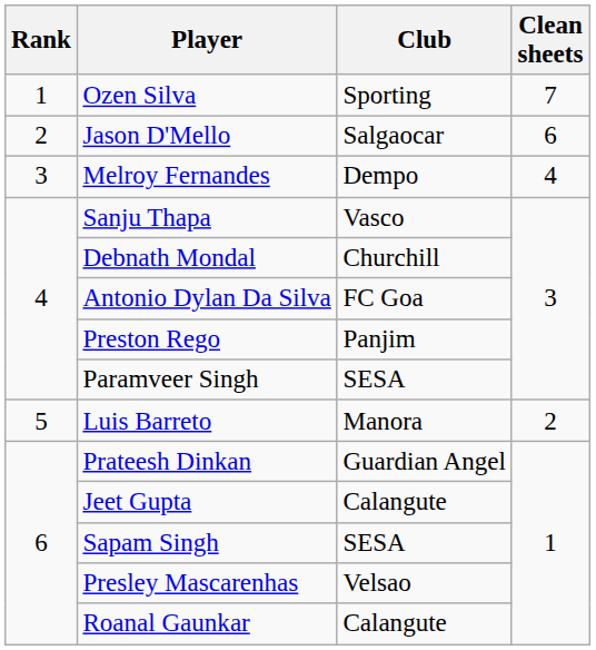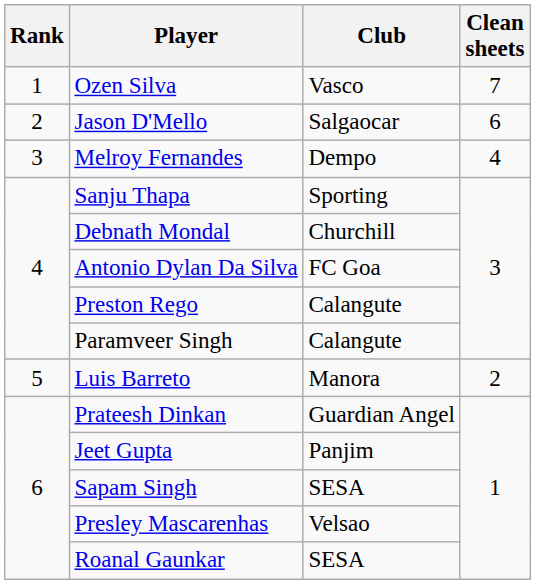 <table class="wikitable" style="text-align:center">
 <tr>
 <th>Rank</th>
 <th>Player</th>
 <th>Club</th>
 <th>Clean<br>sheets</th>
 </tr>
 <tr>
 <td>1</td>
 <td align="left"> <a href='#'>Ozen Silva</a></td>
-<td align="left">Sporting</td>
+<td align="left">Vasco</td>
 <td>7</td>
 </tr>
 <tr>
 <td>2</td>
 <td align="left"> <a href='#'>Jason D'Mello</a></td>
 <td align="left">Salgaocar</td>
 <td>6</td>
 </tr>
 <tr>
 <td>3</td>
 <td align="left"> <a href='#'>Melroy Fernandes</a></td>
 <td align="left">Dempo</td>
 <td>4</td>
 </tr>
 <tr>
 <td rowspan="5">4</td>
 <td align="left"> <a href='#'>Sanju Thapa</a></td>
-<td align="left">Vasco</td>
+<td align="left">Sporting</td>
 <td rowspan="5">3</td>
 </tr>
 <tr>
 <td align="left"> <a href='#'>Debnath Mondal</a></td>
 <td align="left">Churchill</td>
 </tr>
 <tr>
 <td align="left"> <a href='#'>Antonio Dylan Da Silva</a></td>
 <td align="left">FC Goa</td>
 </tr>
 <tr>
 <td align="left"> <a href='#'>Preston Rego</a></td>
-<td align="left">Panjim</td>
+<td align="left">Calangute</td>
 </tr>
 <tr>
 <td align="left"> Paramveer Singh</td>
-<td align="left">SESA</td>
+<td align="left">Calangute</td>
 </tr>
 <tr>
 <td>5</td>
 <td align="left"> <a href='#'>Luis Barreto</a></td>
 <td align="left">Manora</td>
 <td>2</td>
 </tr>
 <tr>
 <td rowspan="5">6</td>
 <td align="left"> <a href='#'>Prateesh Dinkan</a></td>
 <td align="left">Guardian Angel</td>
 <td rowspan="5">1</td>
 </tr>
 <tr>
 <td align="left"> <a href='#'>Jeet Gupta</a></td>
-<td align="left">Calangute</td>
+<td align="left">Panjim</td>
 </tr>
 <tr>
 <td align="left"> <a href='#'>Sapam Singh</a></td>
 <td align="left">SESA</td>
 </tr>
 <tr>
 <td align="left"> <a href='#'>Presley Mascarenhas</a></td>
 <td align="left">Velsao</td>
 </tr>
 <tr>
 <td align="left"> <a href='#'>Roanal Gaunkar</a></td>
-<td align="left">Calangute</td>
+<td align="left">SESA</td>
 </tr>
 </table>
